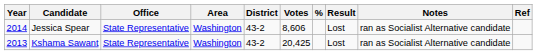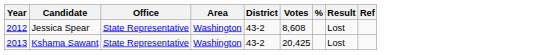 <table class="wikitable sortable" style="font-size:80%">
 <tr>
 <th>Year</th>
 <th>Candidate</th>
 <th>Office</th>
 <th>Area</th>
 <th>District</th>
 <th>Votes</th>
 <th>%</th>
 <th>Result</th>
-<th>Notes</th>
 <th>Ref</th>
 </tr>
 <tr>
-<td><a href='#'>2014</a></td>
+<td><a href='#'>2012</a></td>
 <td>Jessica Spear</td>
 <td><a href='#'>State Representative</a></td>
 <td><a href='#'>Washington</a></td>
 <td>43-2</td>
-<td>8,606</td>
+<td>8,608</td>
 <td></td>
 <td> Lost</td>
-<td>ran as Socialist Alternative candidate</td>
 <td></td>
 </tr>
 <tr>
 <td><a href='#'>2013</a></td>
 <td><a href='#'>Kshama Sawant</a></td>
 <td><a href='#'>State Representative</a></td>
 <td><a href='#'>Washington</a></td>
 <td>43-2</td>
 <td>20,425</td>
 <td></td>
 <td> Lost</td>
-<td>ran as Socialist Alternative candidate</td>
 <td></td>
 </tr>
 </table>
